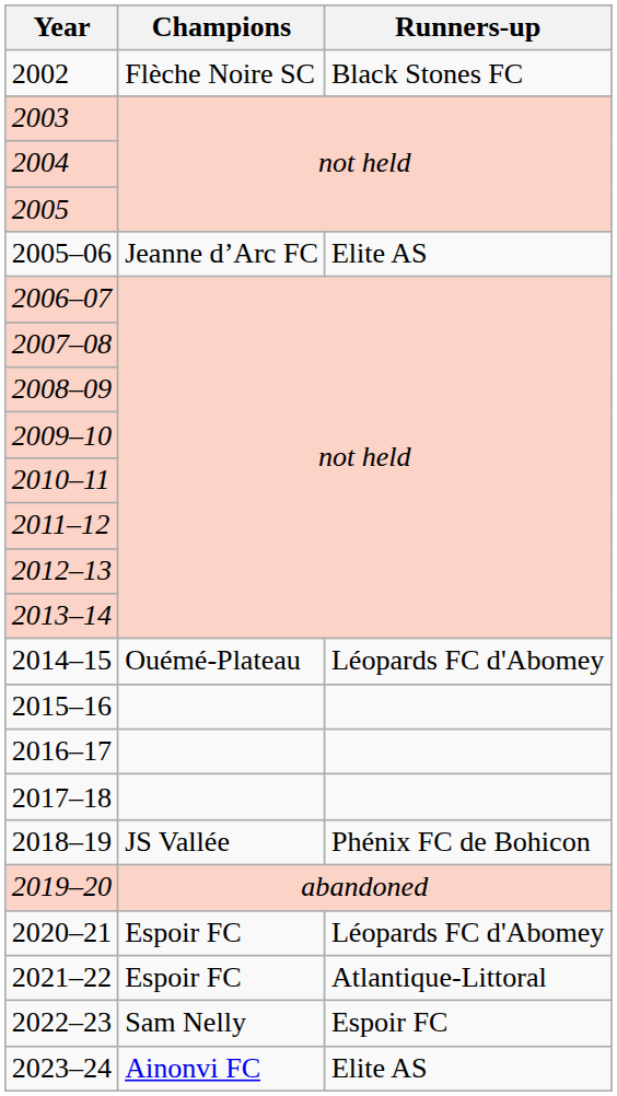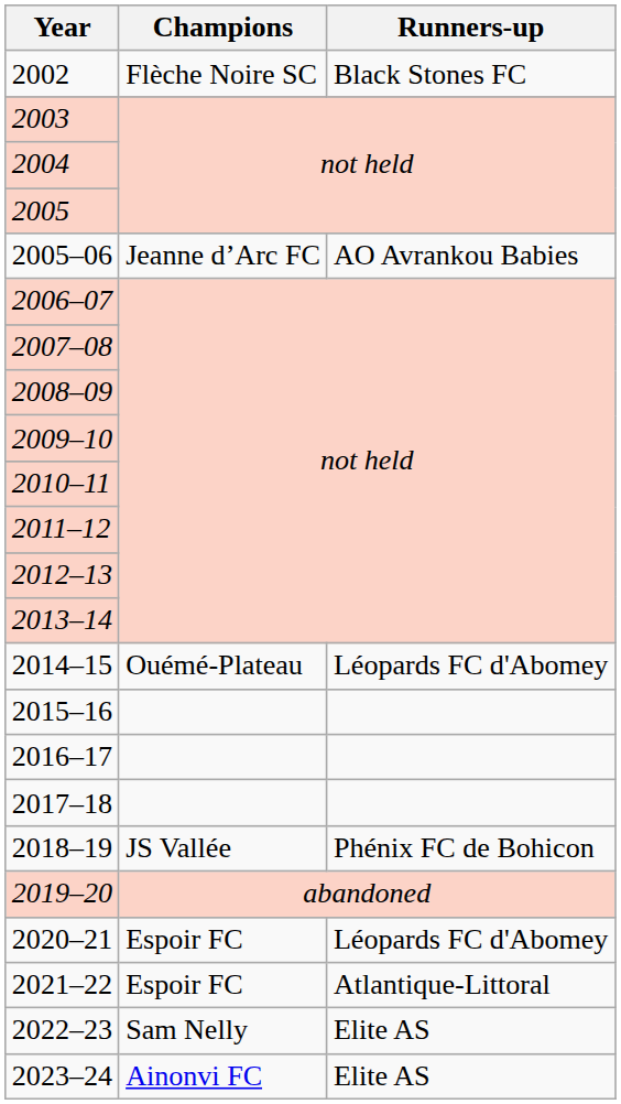 <table class="wikitable">
 <tr>
 <th>Year</th>
 <th>Champions</th>
 <th>Runners-up</th>
 </tr>
 <tr>
 <td>2002</td>
 <td>Flèche Noire SC</td>
 <td>Black Stones FC</td>
 </tr>
 <tr bgcolor=#fcd3c7>
 <td><em>2003</em></td>
 <td align=center colspan=2 rowspan=3><em>not held</em></td>
 </tr>
 <tr bgcolor=#fcd3c7>
 <td><em>2004</em></td>
 </tr>
 <tr bgcolor=#fcd3c7>
 <td><em>2005</em></td>
 </tr>
 <tr>
 <td>2005–06</td>
 <td>Jeanne d’Arc FC</td>
-<td>Elite AS</td>
+<td>AO Avrankou Babies</td>
 </tr>
 <tr bgcolor=#fcd3c7>
 <td><em>2006–07</em></td>
 <td align=center colspan=2 rowspan=8><em>not held</em></td>
 </tr>
 <tr bgcolor=#fcd3c7>
 <td><em>2007–08</em></td>
 </tr>
 <tr bgcolor=#fcd3c7>
 <td><em>2008–09</em></td>
 </tr>
 <tr bgcolor=#fcd3c7>
 <td><em>2009–10</em></td>
 </tr>
 <tr bgcolor=#fcd3c7>
 <td><em>2010–11</em></td>
 </tr>
 <tr bgcolor=#fcd3c7>
 <td><em>2011–12</em></td>
 </tr>
 <tr bgcolor=#fcd3c7>
 <td><em>2012–13</em></td>
 </tr>
 <tr bgcolor=#fcd3c7>
 <td><em>2013–14</em></td>
 </tr>
 <tr>
 <td>2014–15</td>
 <td>Ouémé-Plateau</td>
 <td>Léopards FC d'Abomey</td>
 </tr>
 <tr>
 <td>2015–16</td>
 <td></td>
 <td></td>
 </tr>
 <tr>
 <td>2016–17</td>
 <td></td>
 <td></td>
 </tr>
 <tr>
 <td>2017–18</td>
 <td></td>
 <td></td>
 </tr>
 <tr>
 <td>2018–19</td>
 <td>JS Vallée</td>
 <td>Phénix FC de Bohicon</td>
 </tr>
 <tr bgcolor=#fcd3c7>
 <td><em>2019–20</em></td>
 <td align=center colspan=2><em>abandoned </em></td>
 </tr>
 <tr>
 <td>2020–21</td>
 <td>Espoir FC</td>
 <td>Léopards FC d'Abomey</td>
 </tr>
 <tr>
 <td>2021–22</td>
 <td>Espoir FC</td>
 <td>Atlantique-Littoral</td>
 </tr>
 <tr>
 <td>2022–23</td>
 <td>Sam Nelly </td>
-<td>Espoir FC</td>
+<td>Elite AS</td>
 </tr>
 <tr>
 <td>2023–24</td>
 <td><a href='#'>Ainonvi FC</a></td>
 <td>Elite AS</td>
 </tr>
 <tr>
 </tr>
 </table>
